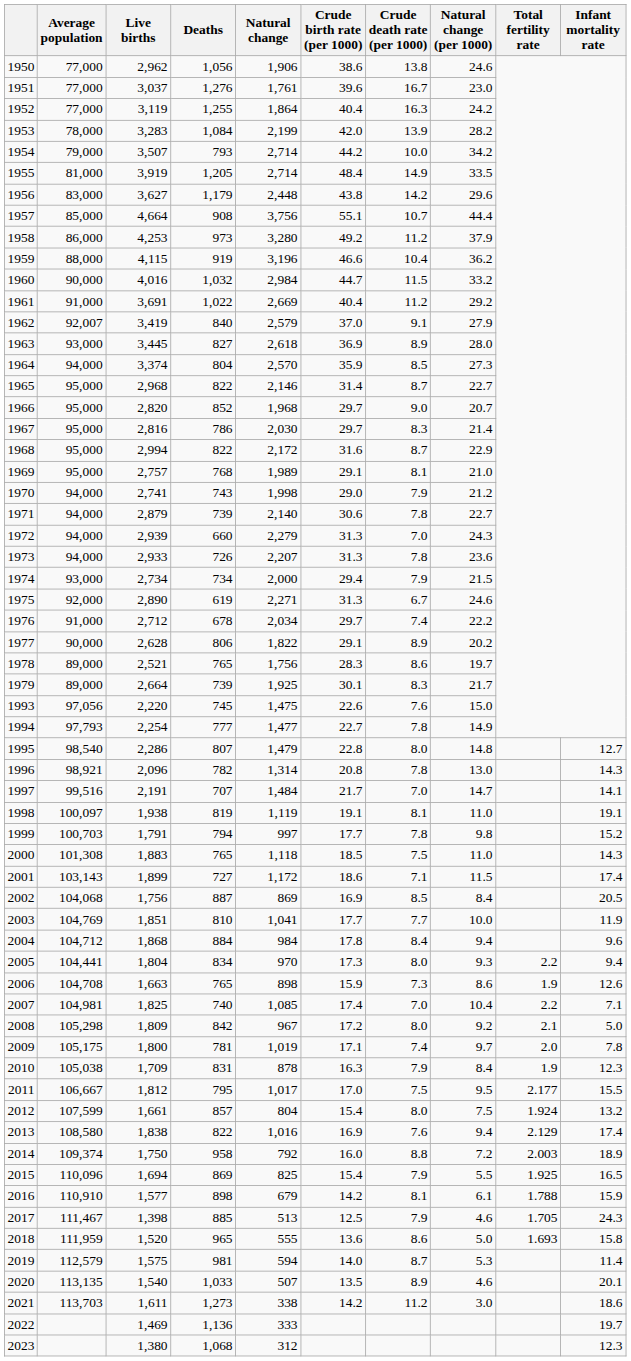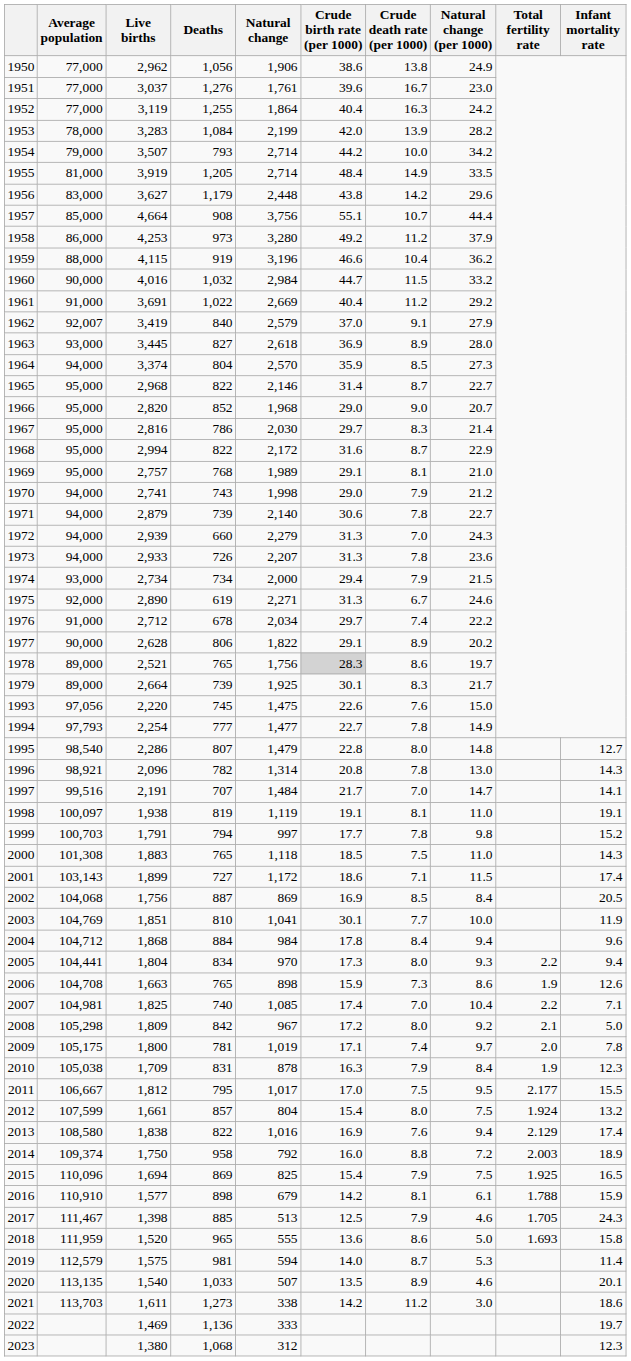 <table class="wikitable" style="text-align: right;">
 <tr>
 <th></th>
 <th width="70pt">Average population </th>
 <th width="70pt">Live births</th>
 <th width="70pt">Deaths</th>
 <th width="70pt">Natural change</th>
 <th width="70pt">Crude birth rate (per 1000)</th>
 <th width="70pt">Crude death rate (per 1000)</th>
 <th width="70pt">Natural change (per 1000)</th>
 <th width="70pt">Total fertility rate</th>
 <th width="70pt">Infant mortality rate</th>
 </tr>
 <tr>
 <td>1950</td>
 <td>77,000</td>
 <td>2,962</td>
 <td>1,056</td>
 <td>1,906</td>
 <td>38.6</td>
 <td>13.8</td>
-<td>24.6</td>
+<td>24.9</td>
 </tr>
 <tr>
 <td>1951</td>
 <td>77,000</td>
 <td>3,037</td>
 <td>1,276</td>
 <td>1,761</td>
 <td>39.6</td>
 <td>16.7</td>
 <td>23.0</td>
 </tr>
 <tr>
 <td>1952</td>
 <td>77,000</td>
 <td>3,119</td>
 <td>1,255</td>
 <td>1,864</td>
 <td>40.4</td>
 <td>16.3</td>
 <td>24.2</td>
 </tr>
 <tr>
 <td>1953</td>
 <td>78,000</td>
 <td>3,283</td>
 <td>1,084</td>
 <td>2,199</td>
 <td>42.0</td>
 <td>13.9</td>
 <td>28.2</td>
 </tr>
 <tr>
 <td>1954</td>
 <td>79,000</td>
 <td>3,507</td>
 <td>793</td>
 <td>2,714</td>
 <td>44.2</td>
 <td>10.0</td>
 <td>34.2</td>
 </tr>
 <tr>
 <td>1955</td>
 <td>81,000</td>
 <td>3,919</td>
 <td>1,205</td>
 <td>2,714</td>
 <td>48.4</td>
 <td>14.9</td>
 <td>33.5</td>
 </tr>
 <tr>
 <td>1956</td>
 <td>83,000</td>
 <td>3,627</td>
 <td>1,179</td>
 <td>2,448</td>
 <td>43.8</td>
 <td>14.2</td>
 <td>29.6</td>
 </tr>
 <tr>
 <td>1957</td>
 <td>85,000</td>
 <td>4,664</td>
 <td>908</td>
 <td>3,756</td>
 <td>55.1</td>
 <td>10.7</td>
 <td>44.4</td>
 </tr>
 <tr>
 <td>1958</td>
 <td>86,000</td>
 <td>4,253</td>
 <td>973</td>
 <td>3,280</td>
 <td>49.2</td>
 <td>11.2</td>
 <td>37.9</td>
 </tr>
 <tr>
 <td>1959</td>
 <td>88,000</td>
 <td>4,115</td>
 <td>919</td>
 <td>3,196</td>
 <td>46.6</td>
 <td>10.4</td>
 <td>36.2</td>
 </tr>
 <tr>
 <td>1960</td>
 <td>90,000</td>
 <td>4,016</td>
 <td>1,032</td>
 <td>2,984</td>
 <td>44.7</td>
 <td>11.5</td>
 <td>33.2</td>
 </tr>
 <tr>
 <td>1961</td>
 <td>91,000</td>
 <td>3,691</td>
 <td>1,022</td>
 <td>2,669</td>
 <td>40.4</td>
 <td>11.2</td>
 <td>29.2</td>
 </tr>
 <tr>
 <td>1962</td>
 <td>92,007</td>
 <td>3,419</td>
 <td>840</td>
 <td>2,579</td>
 <td>37.0</td>
 <td>9.1</td>
 <td>27.9</td>
 </tr>
 <tr>
 <td>1963</td>
 <td>93,000</td>
 <td>3,445</td>
 <td>827</td>
 <td>2,618</td>
 <td>36.9</td>
 <td>8.9</td>
 <td>28.0</td>
 </tr>
 <tr>
 <td>1964</td>
 <td>94,000</td>
 <td>3,374</td>
 <td>804</td>
 <td>2,570</td>
 <td>35.9</td>
 <td>8.5</td>
 <td>27.3</td>
 </tr>
 <tr>
 <td>1965</td>
 <td>95,000</td>
 <td>2,968</td>
 <td>822</td>
 <td>2,146</td>
 <td>31.4</td>
 <td>8.7</td>
 <td>22.7</td>
 </tr>
 <tr>
 <td>1966</td>
 <td>95,000</td>
 <td>2,820</td>
 <td>852</td>
 <td>1,968</td>
-<td>29.7</td>
+<td>29.0</td>
 <td>9.0</td>
 <td>20.7</td>
 </tr>
 <tr>
 <td>1967</td>
 <td>95,000</td>
 <td>2,816</td>
 <td>786</td>
 <td>2,030</td>
 <td>29.7</td>
 <td>8.3</td>
 <td>21.4</td>
 </tr>
 <tr>
 <td>1968</td>
 <td>95,000</td>
 <td>2,994</td>
 <td>822</td>
 <td>2,172</td>
 <td>31.6</td>
 <td>8.7</td>
 <td>22.9</td>
 </tr>
 <tr>
 <td>1969</td>
 <td>95,000</td>
 <td>2,757</td>
 <td>768</td>
 <td>1,989</td>
 <td>29.1</td>
 <td>8.1</td>
 <td>21.0</td>
 </tr>
 <tr>
 <td>1970</td>
 <td>94,000</td>
 <td>2,741</td>
 <td>743</td>
 <td>1,998</td>
 <td>29.0</td>
 <td>7.9</td>
 <td>21.2</td>
 </tr>
 <tr>
 <td>1971</td>
 <td>94,000</td>
 <td>2,879</td>
 <td>739</td>
 <td>2,140</td>
 <td>30.6</td>
 <td>7.8</td>
 <td>22.7</td>
 </tr>
 <tr>
 <td>1972</td>
 <td>94,000</td>
 <td>2,939</td>
 <td>660</td>
 <td>2,279</td>
 <td>31.3</td>
 <td>7.0</td>
 <td>24.3</td>
 </tr>
 <tr>
 <td>1973</td>
 <td>94,000</td>
 <td>2,933</td>
 <td>726</td>
 <td>2,207</td>
 <td>31.3</td>
 <td>7.8</td>
 <td>23.6</td>
 </tr>
 <tr>
 <td>1974</td>
 <td>93,000</td>
 <td>2,734</td>
 <td>734</td>
 <td>2,000</td>
 <td>29.4</td>
 <td>7.9</td>
 <td>21.5</td>
 </tr>
 <tr>
 <td>1975</td>
 <td>92,000</td>
 <td>2,890</td>
 <td>619</td>
 <td>2,271</td>
 <td>31.3</td>
 <td>6.7</td>
 <td>24.6</td>
 </tr>
 <tr>
 <td>1976</td>
 <td>91,000</td>
 <td>2,712</td>
 <td>678</td>
 <td>2,034</td>
 <td>29.7</td>
 <td>7.4</td>
 <td>22.2</td>
 </tr>
 <tr>
 <td>1977</td>
 <td>90,000</td>
 <td>2,628</td>
 <td>806</td>
 <td>1,822</td>
 <td>29.1</td>
 <td>8.9</td>
 <td>20.2</td>
 </tr>
 <tr>
 <td>1978</td>
 <td>89,000</td>
 <td>2,521</td>
 <td>765</td>
 <td>1,756</td>
-<td>28.3</td>
+<td style="background: lightgrey;">28.3</td>
 <td>8.6</td>
 <td>19.7</td>
 </tr>
 <tr>
 <td>1979</td>
 <td>89,000</td>
 <td>2,664</td>
 <td>739</td>
 <td>1,925</td>
 <td>30.1</td>
 <td>8.3</td>
 <td>21.7</td>
 </tr>
 <tr>
 <td>1993</td>
 <td>97,056</td>
 <td>2,220</td>
 <td>745</td>
 <td>1,475</td>
 <td>22.6</td>
 <td>7.6</td>
 <td>15.0</td>
 </tr>
 <tr>
 <td>1994</td>
 <td>97,793</td>
 <td>2,254</td>
 <td>777</td>
 <td>1,477</td>
 <td>22.7</td>
 <td>7.8</td>
 <td>14.9</td>
 </tr>
 <tr>
 <td>1995</td>
 <td>98,540</td>
 <td>2,286</td>
 <td>807</td>
 <td>1,479</td>
 <td>22.8</td>
 <td>8.0</td>
 <td>14.8</td>
 <td></td>
 <td>12.7</td>
 </tr>
 <tr>
 <td>1996</td>
 <td>98,921</td>
 <td>2,096</td>
 <td>782</td>
 <td>1,314</td>
 <td>20.8</td>
 <td>7.8</td>
 <td>13.0</td>
 <td></td>
 <td>14.3</td>
 </tr>
 <tr>
 <td>1997</td>
 <td>99,516</td>
 <td>2,191</td>
 <td>707</td>
 <td>1,484</td>
 <td>21.7</td>
 <td>7.0</td>
 <td>14.7</td>
 <td></td>
 <td>14.1</td>
 </tr>
 <tr>
 <td>1998</td>
 <td>100,097</td>
 <td>1,938</td>
 <td>819</td>
 <td>1,119</td>
 <td>19.1</td>
 <td>8.1</td>
 <td>11.0</td>
 <td></td>
 <td>19.1</td>
 </tr>
 <tr>
 <td>1999</td>
 <td>100,703</td>
 <td>1,791</td>
 <td>794</td>
 <td>997</td>
 <td>17.7</td>
 <td>7.8</td>
 <td>9.8</td>
 <td></td>
 <td>15.2</td>
 </tr>
 <tr>
 <td>2000</td>
 <td>101,308</td>
 <td>1,883</td>
 <td>765</td>
 <td>1,118</td>
 <td>18.5</td>
 <td>7.5</td>
 <td>11.0</td>
 <td></td>
 <td>14.3</td>
 </tr>
 <tr>
 <td>2001</td>
 <td>103,143</td>
 <td>1,899</td>
 <td>727</td>
 <td>1,172</td>
 <td>18.6</td>
 <td>7.1</td>
 <td>11.5</td>
 <td></td>
 <td>17.4</td>
 </tr>
 <tr>
 <td>2002</td>
 <td>104,068</td>
 <td>1,756</td>
 <td>887</td>
 <td>869</td>
 <td>16.9</td>
 <td>8.5</td>
 <td>8.4</td>
 <td></td>
 <td>20.5</td>
 </tr>
 <tr>
 <td>2003</td>
 <td>104,769</td>
 <td>1,851</td>
 <td>810</td>
 <td>1,041</td>
-<td>17.7</td>
+<td>30.1</td>
 <td>7.7</td>
 <td>10.0</td>
 <td></td>
 <td>11.9</td>
 </tr>
 <tr>
 <td>2004</td>
 <td>104,712</td>
 <td>1,868</td>
 <td>884</td>
 <td>984</td>
 <td>17.8</td>
 <td>8.4</td>
 <td>9.4</td>
 <td></td>
 <td>9.6</td>
 </tr>
 <tr>
 <td>2005</td>
 <td>104,441</td>
 <td>1,804</td>
 <td>834</td>
 <td>970</td>
 <td>17.3</td>
 <td>8.0</td>
 <td>9.3</td>
 <td>2.2</td>
 <td>9.4</td>
 </tr>
 <tr>
 <td>2006</td>
 <td>104,708</td>
 <td>1,663</td>
 <td>765</td>
 <td>898</td>
 <td>15.9</td>
 <td>7.3</td>
 <td>8.6</td>
 <td>1.9</td>
 <td>12.6</td>
 </tr>
 <tr>
 <td>2007</td>
 <td>104,981</td>
 <td>1,825</td>
 <td>740</td>
 <td>1,085</td>
 <td>17.4</td>
 <td>7.0</td>
 <td>10.4</td>
 <td>2.2</td>
 <td>7.1</td>
 </tr>
 <tr>
 <td>2008</td>
 <td>105,298</td>
 <td>1,809</td>
 <td>842</td>
 <td>967</td>
 <td>17.2</td>
 <td>8.0</td>
 <td>9.2</td>
 <td>2.1</td>
 <td>5.0</td>
 </tr>
 <tr>
 <td>2009</td>
 <td>105,175</td>
 <td>1,800</td>
 <td>781</td>
 <td>1,019</td>
 <td>17.1</td>
 <td>7.4</td>
 <td>9.7</td>
 <td>2.0</td>
 <td>7.8</td>
 </tr>
 <tr>
 <td>2010</td>
 <td>105,038</td>
 <td>1,709</td>
 <td>831</td>
 <td>878</td>
 <td>16.3</td>
 <td>7.9</td>
 <td>8.4</td>
 <td>1.9</td>
 <td>12.3</td>
 </tr>
 <tr>
 <td>2011</td>
 <td>106,667</td>
 <td>1,812</td>
 <td>795</td>
 <td>1,017</td>
 <td>17.0</td>
 <td>7.5</td>
 <td>9.5</td>
 <td>2.177</td>
 <td>15.5</td>
 </tr>
 <tr>
 <td>2012</td>
 <td>107,599</td>
 <td>1,661</td>
 <td>857</td>
 <td>804</td>
 <td>15.4</td>
 <td>8.0</td>
 <td>7.5</td>
 <td>1.924</td>
 <td>13.2</td>
 </tr>
 <tr>
 <td>2013</td>
 <td>108,580</td>
 <td>1,838</td>
 <td>822</td>
 <td>1,016</td>
 <td>16.9</td>
 <td>7.6</td>
 <td>9.4</td>
 <td>2.129</td>
 <td>17.4</td>
 </tr>
 <tr>
 <td>2014</td>
 <td>109,374</td>
 <td>1,750</td>
 <td>958</td>
 <td>792</td>
 <td>16.0</td>
 <td>8.8</td>
 <td>7.2</td>
 <td>2.003</td>
 <td>18.9</td>
 </tr>
 <tr>
 <td>2015</td>
 <td>110,096</td>
 <td>1,694</td>
 <td>869</td>
 <td>825</td>
 <td>15.4</td>
 <td>7.9</td>
-<td>5.5</td>
+<td>7.5</td>
 <td>1.925</td>
 <td>16.5</td>
 </tr>
 <tr>
 <td>2016</td>
 <td>110,910</td>
 <td>1,577</td>
 <td>898</td>
 <td>679</td>
 <td>14.2</td>
 <td>8.1</td>
 <td>6.1</td>
 <td>1.788</td>
 <td>15.9</td>
 </tr>
 <tr>
 <td>2017</td>
 <td>111,467</td>
 <td>1,398</td>
 <td>885</td>
 <td>513</td>
 <td>12.5</td>
 <td>7.9</td>
 <td>4.6</td>
 <td>1.705</td>
 <td>24.3</td>
 </tr>
 <tr>
 <td>2018</td>
 <td>111,959</td>
 <td>1,520</td>
 <td>965</td>
 <td>555</td>
 <td>13.6</td>
 <td>8.6</td>
 <td>5.0</td>
 <td>1.693</td>
 <td>15.8</td>
 </tr>
 <tr>
 <td>2019</td>
 <td>112,579</td>
 <td>1,575</td>
 <td>981</td>
 <td>594</td>
 <td>14.0</td>
 <td>8.7</td>
 <td>5.3</td>
 <td></td>
 <td>11.4</td>
 </tr>
 <tr>
 <td>2020</td>
 <td>113,135</td>
 <td>1,540</td>
 <td>1,033</td>
 <td>507</td>
 <td>13.5</td>
 <td>8.9</td>
 <td>4.6</td>
 <td></td>
 <td>20.1</td>
 </tr>
 <tr>
 <td>2021</td>
 <td>113,703</td>
 <td>1,611</td>
 <td>1,273</td>
 <td>338</td>
 <td>14.2</td>
 <td>11.2</td>
 <td>3.0</td>
 <td></td>
 <td>18.6</td>
 </tr>
 <tr>
 <td>2022</td>
 <td></td>
 <td>1,469</td>
 <td>1,136</td>
 <td>333</td>
 <td></td>
 <td></td>
 <td></td>
 <td></td>
 <td>19.7</td>
 </tr>
 <tr>
 <td>2023</td>
 <td></td>
 <td>1,380</td>
 <td>1,068</td>
 <td>312</td>
 <td></td>
 <td></td>
 <td></td>
 <td></td>
 <td>12.3</td>
 </tr>
 </table>
